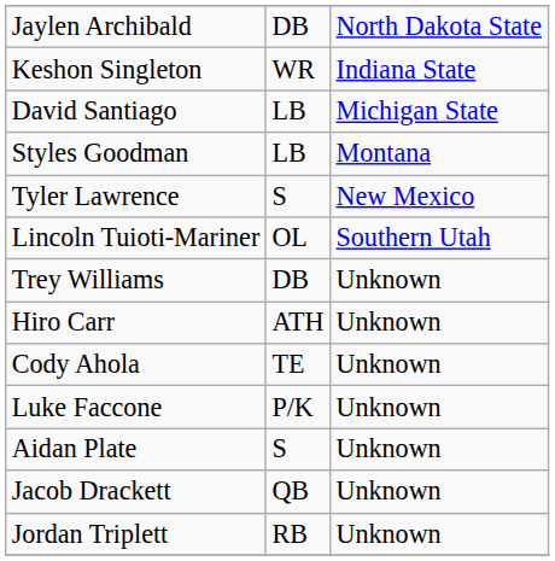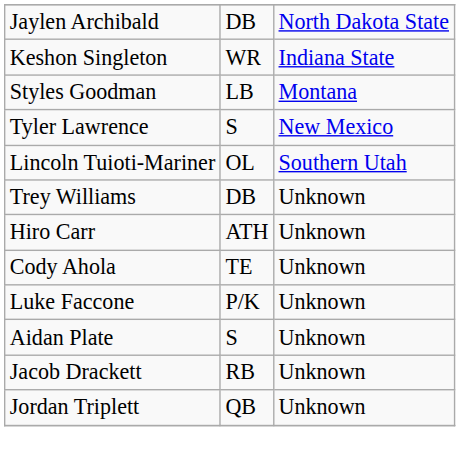 <table class="wikitable sortable">
 <tr>
 </tr>
 <tr>
 <td>Jaylen Archibald</td>
 <td>DB</td>
 <td><a href='#'>North Dakota State</a></td>
 </tr>
 <tr>
 <td>Keshon Singleton</td>
 <td>WR</td>
 <td><a href='#'>Indiana State</a></td>
-</tr>
-<tr>
-<td>David Santiago</td>
-<td>LB</td>
-<td><a href='#'>Michigan State</a></td>
 </tr>
 <tr>
 <td>Styles Goodman</td>
 <td>LB</td>
 <td><a href='#'>Montana</a></td>
 </tr>
 <tr>
 <td>Tyler Lawrence</td>
 <td>S</td>
 <td><a href='#'>New Mexico</a></td>
 </tr>
 <tr>
 <td>Lincoln Tuioti-Mariner</td>
 <td>OL</td>
 <td><a href='#'>Southern Utah</a></td>
 </tr>
 <tr>
 <td>Trey Williams</td>
 <td>DB</td>
 <td>Unknown</td>
 </tr>
 <tr>
 <td>Hiro Carr</td>
 <td>ATH</td>
 <td>Unknown</td>
 </tr>
 <tr>
 <td>Cody Ahola</td>
 <td>TE</td>
 <td>Unknown</td>
 </tr>
 <tr>
 <td>Luke Faccone</td>
 <td>P/K</td>
 <td>Unknown</td>
 </tr>
 <tr>
 <td>Aidan Plate</td>
 <td>S</td>
 <td>Unknown</td>
 </tr>
 <tr>
 <td>Jacob Drackett</td>
-<td>QB</td>
+<td>RB</td>
 <td>Unknown</td>
 </tr>
 <tr>
 <td>Jordan Triplett</td>
-<td>RB</td>
+<td>QB</td>
 <td>Unknown</td>
 </tr>
 <tr>
 </tr>
 </table>
